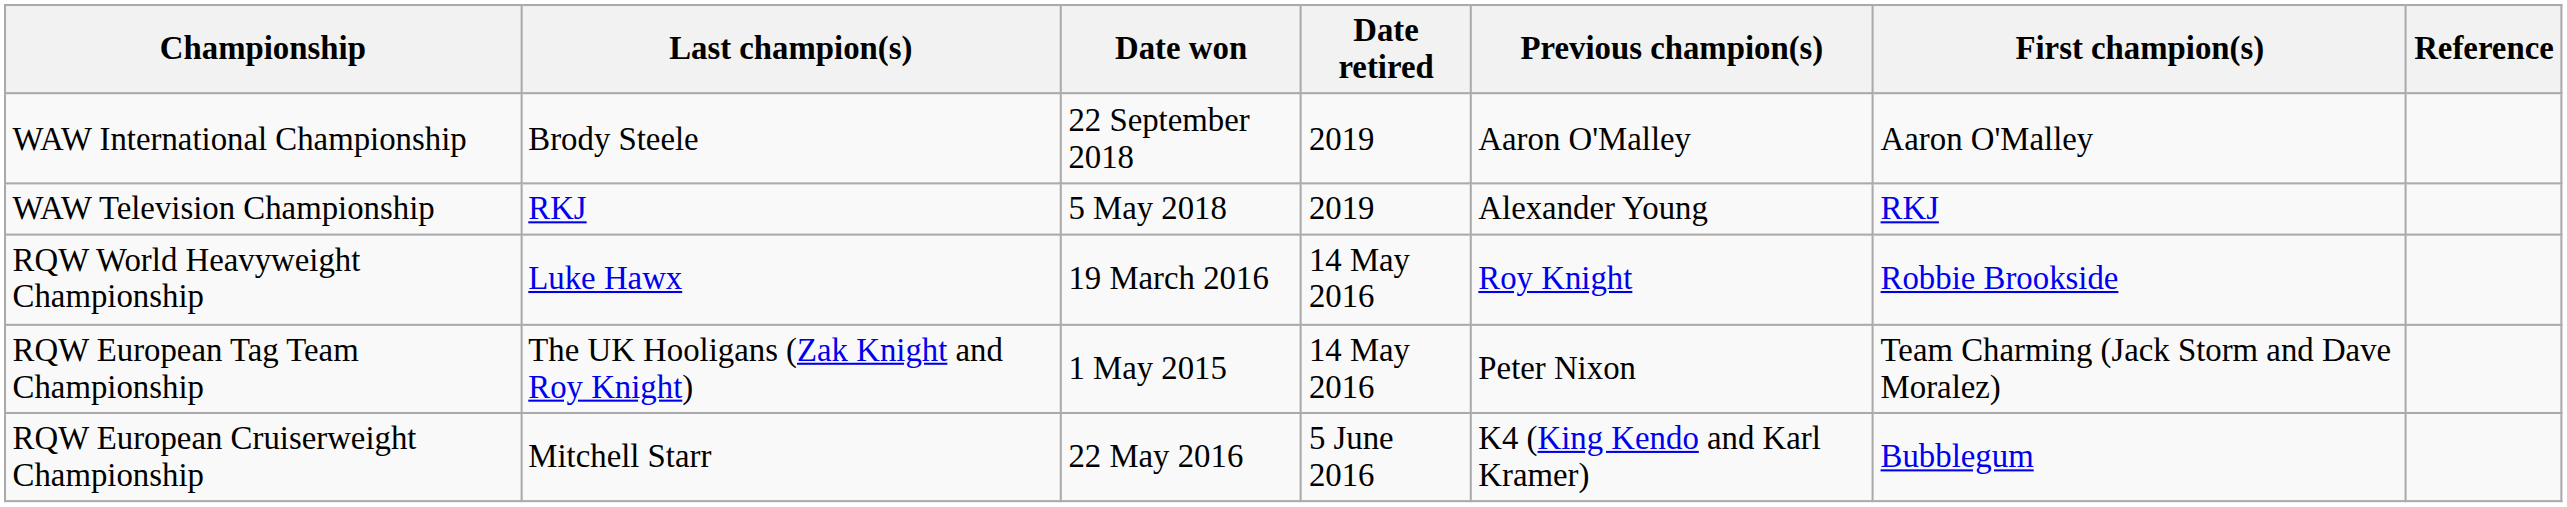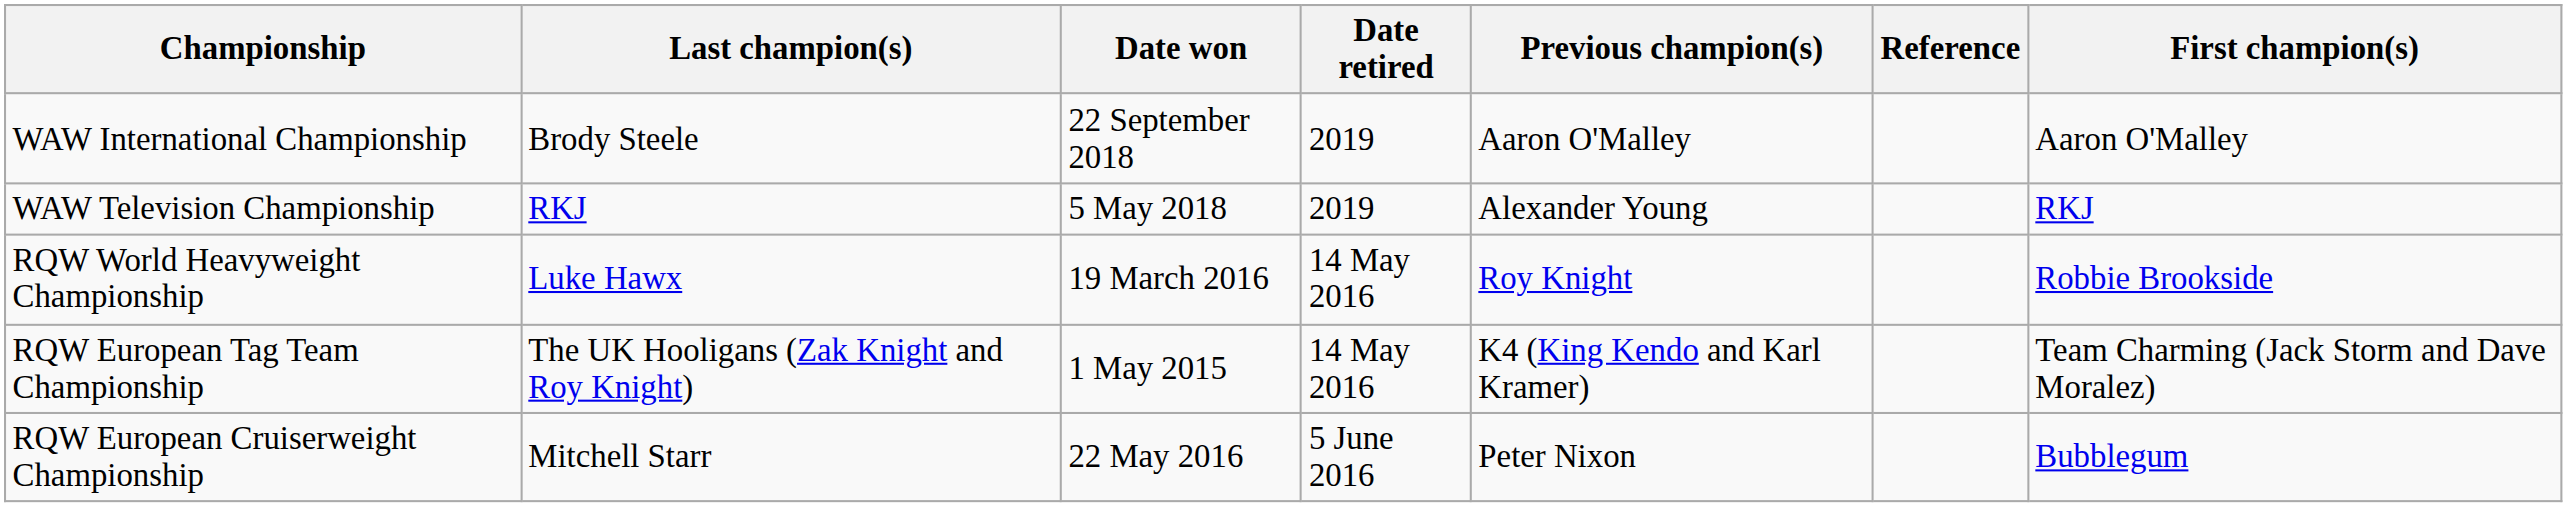 <table class="wikitable">
 <tr>
 <th>Championship</th>
 <th>Last champion(s)</th>
 <th>Date won</th>
 <th>Date retired</th>
 <th>Previous champion(s)</th>
+<th>Reference</th>
 <th>First champion(s)</th>
-<th>Reference</th>
 </tr>
 <tr>
 <td>WAW International Championship</td>
 <td>Brody Steele</td>
 <td>22 September 2018</td>
 <td>2019</td>
 <td>Aaron O'Malley</td>
+<td></td>
 <td>Aaron O'Malley</td>
-<td></td>
 </tr>
 <tr>
 <td>WAW Television Championship</td>
 <td><a href='#'>RKJ</a></td>
 <td>5 May 2018</td>
 <td>2019</td>
 <td>Alexander Young</td>
+<td></td>
 <td><a href='#'>RKJ</a></td>
-<td></td>
 </tr>
 <tr>
 <td>RQW World Heavyweight Championship</td>
 <td><a href='#'>Luke Hawx</a></td>
 <td>19 March 2016</td>
 <td>14 May 2016</td>
 <td><a href='#'>Roy Knight</a></td>
+<td></td>
 <td><a href='#'>Robbie Brookside</a></td>
-<td></td>
 </tr>
 <tr>
 <td>RQW European Tag Team Championship</td>
 <td>The UK Hooligans (<a href='#'>Zak Knight</a> and <a href='#'>Roy Knight</a>)</td>
 <td>1 May 2015</td>
 <td>14 May 2016</td>
-<td>Peter Nixon</td>
+<td>K4 (<a href='#'>King Kendo</a> and Karl Kramer)</td>
+<td></td>
 <td>Team Charming (Jack Storm and Dave Moralez)</td>
-<td></td>
 </tr>
 <tr>
 <td>RQW European Cruiserweight Championship</td>
 <td>Mitchell Starr</td>
 <td>22 May 2016</td>
 <td>5 June 2016</td>
-<td>K4 (<a href='#'>King Kendo</a> and Karl Kramer)</td>
+<td>Peter Nixon</td>
+<td></td>
 <td><a href='#'>Bubblegum</a></td>
-<td></td>
 </tr>
 </table>
